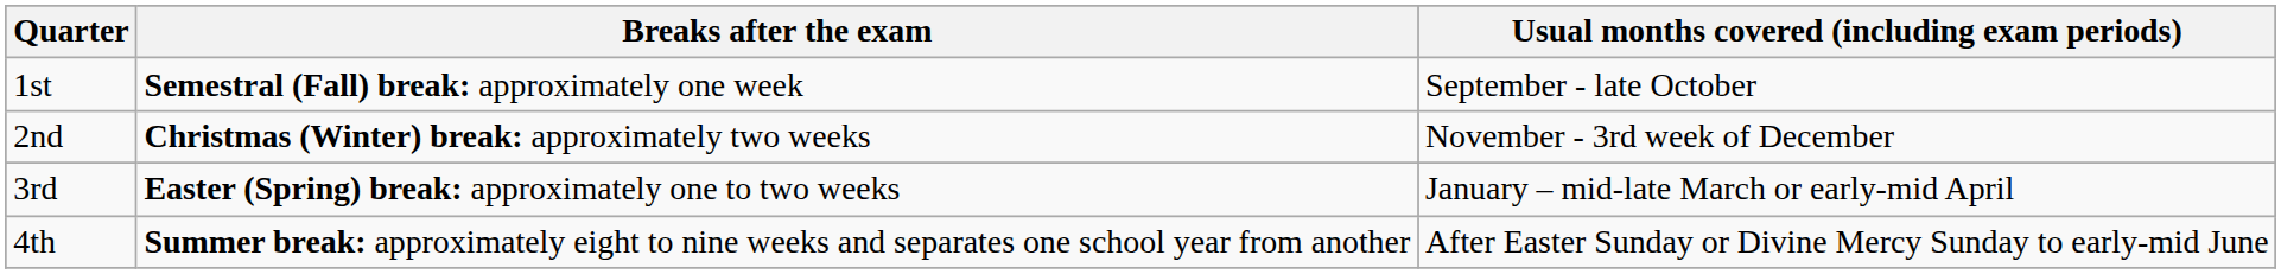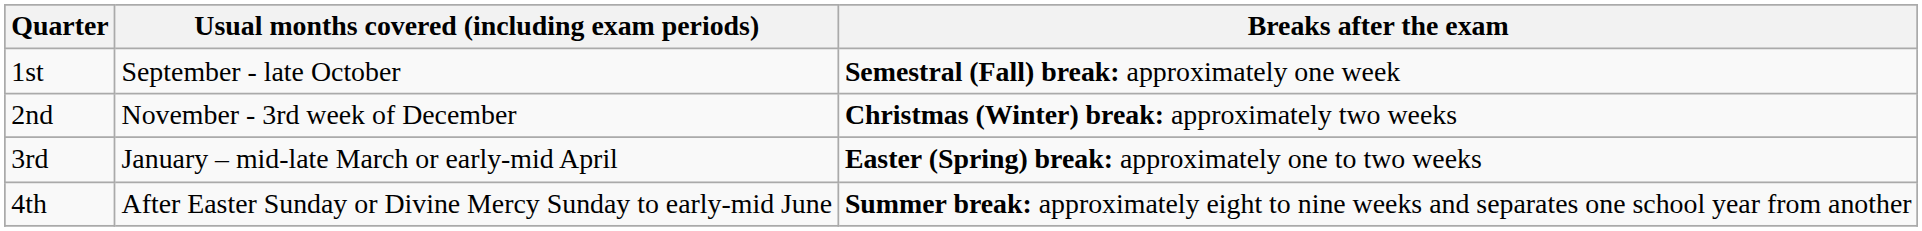 <table class="wikitable">
 <tr>
 <th>Quarter</th>
+<th>Usual months covered (including exam periods)</th>
 <th>Breaks after the exam</th>
-<th>Usual months covered (including exam periods)</th>
 </tr>
 <tr>
 <td>1st</td>
+<td>September - late October</td>
 <td><strong>Semestral (Fall) break:</strong> approximately one week</td>
-<td>September - late October</td>
 </tr>
 <tr>
 <td>2nd</td>
+<td>November - 3rd week of December</td>
 <td><strong>Christmas (Winter) break:</strong> approximately two weeks</td>
-<td>November - 3rd week of December</td>
 </tr>
 <tr>
 <td>3rd</td>
+<td>January – mid-late March or early-mid April</td>
 <td><strong>Easter (Spring) break:</strong> approximately one to two weeks</td>
-<td>January – mid-late March or early-mid April</td>
 </tr>
 <tr>
 <td>4th</td>
+<td>After Easter Sunday or Divine Mercy Sunday to early-mid June</td>
 <td><strong>Summer break:</strong> approximately eight to nine weeks and separates one school year from another</td>
-<td>After Easter Sunday or Divine Mercy Sunday to early-mid June</td>
 </tr>
 </table>
